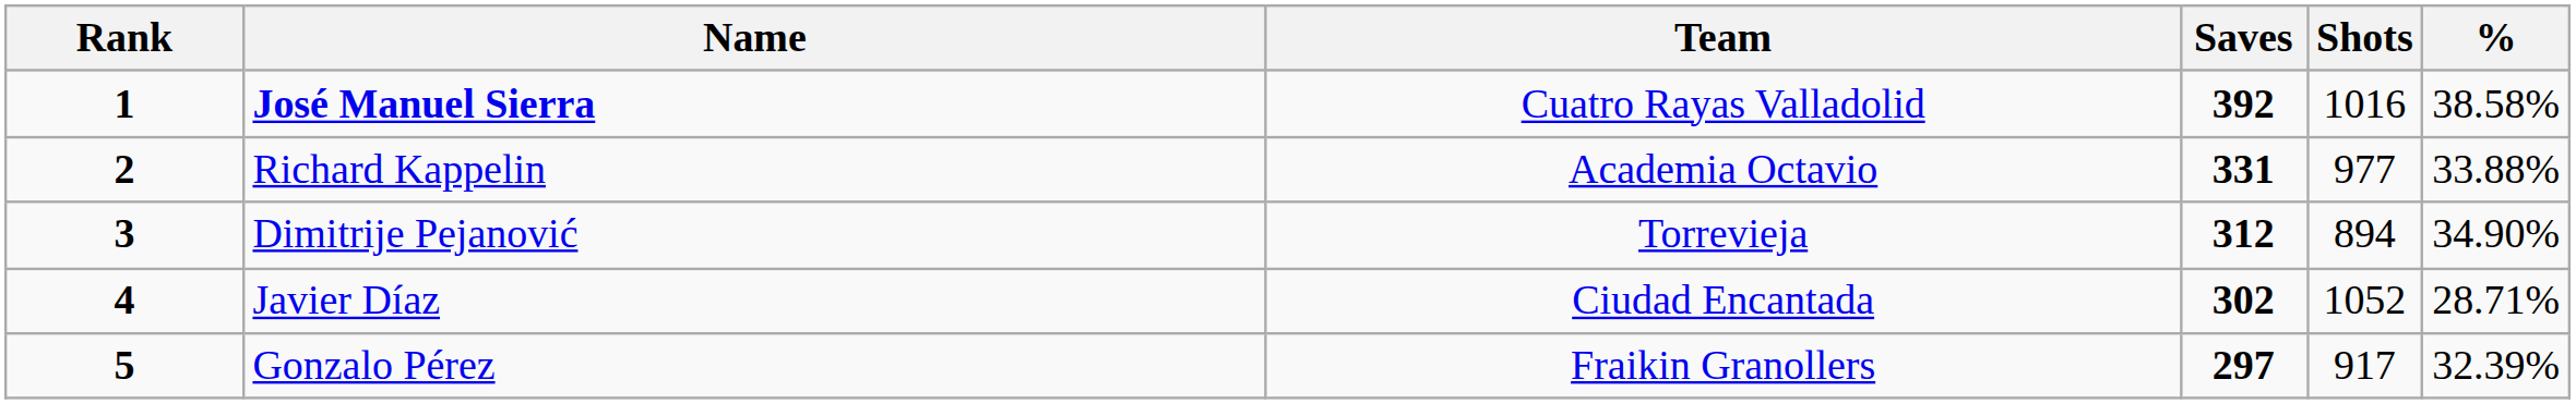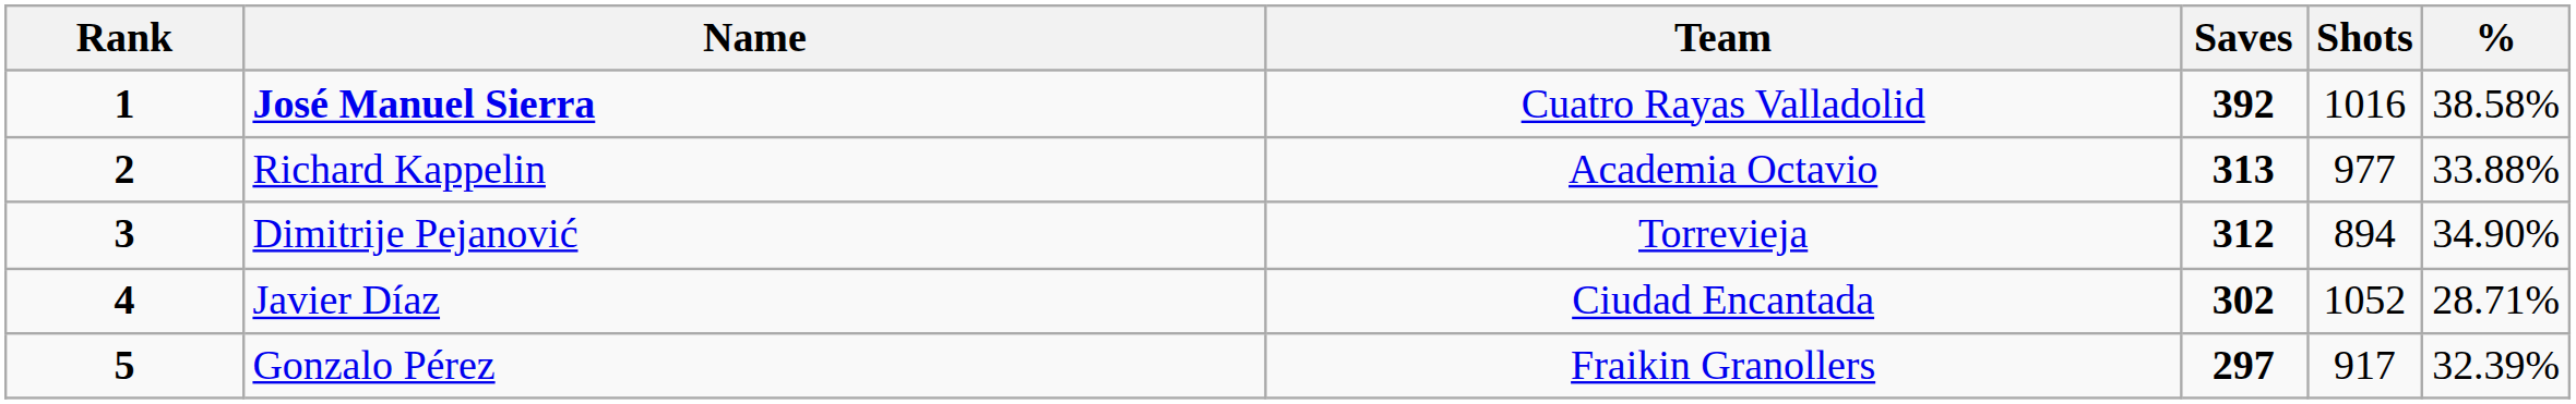 <table class="wikitable" style="width:50%;">
 <tr>
 <th style="width:10%;">Rank</th>
 <th style="width:45%;">Name</th>
 <th style="width:40%;">Team</th>
 <th style="width:10%;">Saves</th>
 <th style="width:10%;">Shots</th>
 <th style="width:10%;">%</th>
 </tr>
 <tr align=center>
 <td><strong>1</strong></td>
 <td align=left> <strong><a href='#'>José Manuel Sierra</a></strong></td>
 <td><a href='#'>Cuatro Rayas Valladolid</a></td>
 <td><strong>392</strong></td>
 <td>1016</td>
 <td>38.58%</td>
 </tr>
 <tr align=center>
 <td><strong>2</strong></td>
 <td align=left> <a href='#'>Richard Kappelin</a></td>
 <td><a href='#'>Academia Octavio</a></td>
-<td><strong>331</strong></td>
+<td><strong>313</strong></td>
 <td>977</td>
 <td>33.88%</td>
 </tr>
 <tr align=center>
 <td><strong>3</strong></td>
 <td align=left> <a href='#'>Dimitrije Pejanović</a></td>
 <td><a href='#'>Torrevieja</a></td>
 <td><strong>312</strong></td>
 <td>894</td>
 <td>34.90%</td>
 </tr>
 <tr align=center>
 <td><strong>4</strong></td>
 <td align=left> <a href='#'>Javier Díaz</a></td>
 <td><a href='#'>Ciudad Encantada</a></td>
 <td><strong>302</strong></td>
 <td>1052</td>
 <td>28.71%</td>
 </tr>
 <tr align=center>
 <td><strong>5</strong></td>
 <td align=left> <a href='#'>Gonzalo Pérez</a></td>
 <td><a href='#'>Fraikin Granollers</a></td>
 <td><strong>297</strong></td>
 <td>917</td>
 <td>32.39%</td>
 </tr>
 </table>
